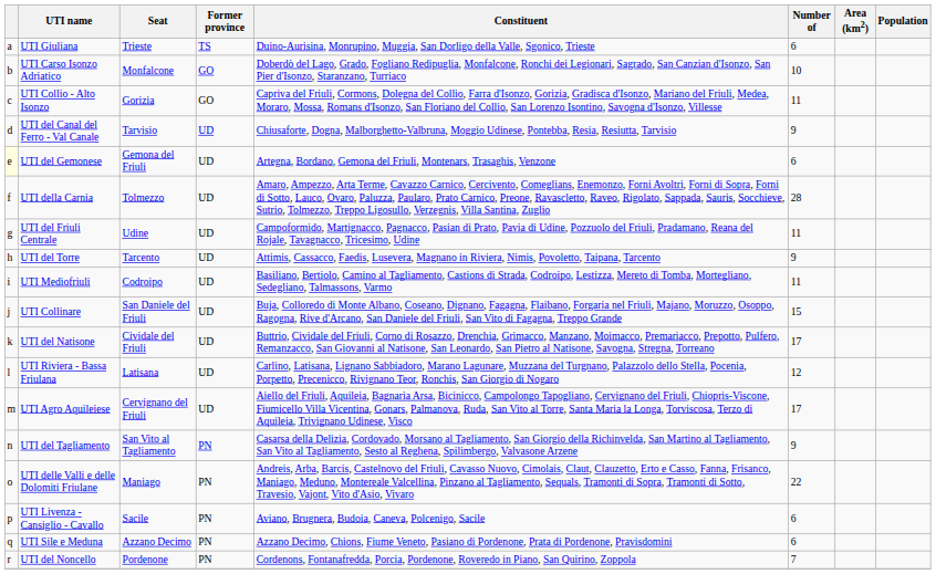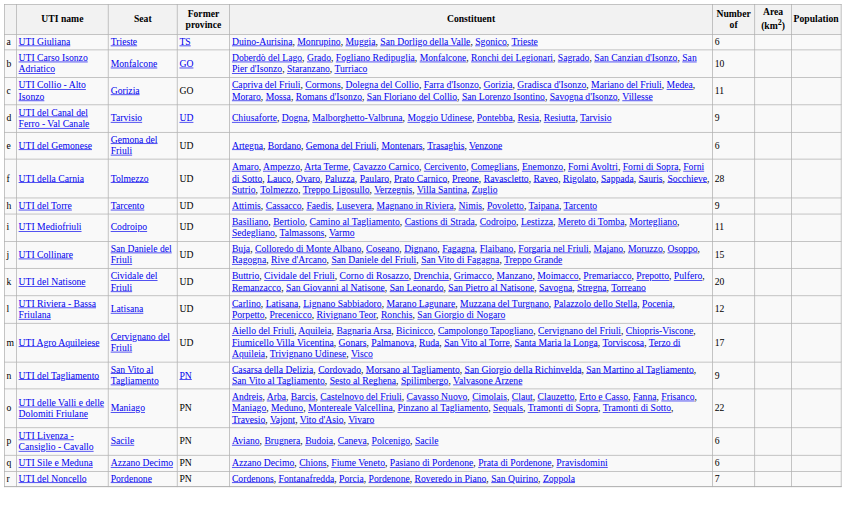 <table class="wikitable sortable" style="font-size: 90%;">
 <tr bgcolor="#ececec">
 <th></th>
 <th>UTI name</th>
 <th>Seat</th>
 <th>Former province</th>
 <th>Constituent </th>
 <th data-sort-type="number">Number of </th>
 <th data-sort-type="number">Area (km<sup>2</sup>)</th>
 <th data-sort-type="number">Population</th>
 </tr>
 <tr>
 <td>a</td>
 <td><a href='#'>UTI Giuliana</a></td>
 <td><a href='#'>Trieste</a></td>
 <td><a href='#'>TS</a></td>
 <td><a href='#'>Duino-Aurisina</a>, <a href='#'>Monrupino</a>, <a href='#'>Muggia</a>, <a href='#'>San Dorligo della Valle</a>, <a href='#'>Sgonico</a>, <a href='#'>Trieste</a></td>
 <td>6</td>
 <td></td>
 <td></td>
 </tr>
 <tr>
 <td>b</td>
 <td><a href='#'>UTI Carso Isonzo Adriatico</a></td>
 <td><a href='#'>Monfalcone</a></td>
 <td><a href='#'>GO</a></td>
 <td><a href='#'>Doberdò del Lago</a>, <a href='#'>Grado</a>, <a href='#'>Fogliano Redipuglia</a>, <a href='#'>Monfalcone</a>, <a href='#'>Ronchi dei Legionari</a>, <a href='#'>Sagrado</a>, <a href='#'>San Canzian d'Isonzo</a>, <a href='#'>San Pier d'Isonzo</a>, <a href='#'>Staranzano</a>, <a href='#'>Turriaco</a></td>
 <td>10</td>
 <td></td>
 <td></td>
 </tr>
 <tr>
 <td>c</td>
 <td><a href='#'>UTI Collio - Alto Isonzo</a></td>
 <td><a href='#'>Gorizia</a></td>
 <td>GO</td>
 <td><a href='#'>Capriva del Friuli</a>, <a href='#'>Cormons</a>, <a href='#'>Dolegna del Collio</a>, <a href='#'>Farra d'Isonzo</a>, <a href='#'>Gorizia</a>, <a href='#'>Gradisca d'Isonzo</a>, <a href='#'>Mariano del Friuli</a>, <a href='#'>Medea</a>, <a href='#'>Moraro</a>, <a href='#'>Mossa</a>, <a href='#'>Romans d'Isonzo</a>, <a href='#'>San Floriano del Collio</a>, <a href='#'>San Lorenzo Isontino</a>, <a href='#'>Savogna d'Isonzo</a>, <a href='#'>Villesse</a></td>
 <td>11</td>
 <td></td>
 <td></td>
 </tr>
 <tr>
 <td>d</td>
 <td><a href='#'>UTI del Canal del Ferro - Val Canale</a></td>
 <td><a href='#'>Tarvisio</a></td>
 <td><a href='#'>UD</a></td>
 <td><a href='#'>Chiusaforte</a>, <a href='#'>Dogna</a>, <a href='#'>Malborghetto-Valbruna</a>, <a href='#'>Moggio Udinese</a>, <a href='#'>Pontebba</a>, <a href='#'>Resia</a>, <a href='#'>Resiutta</a>, <a href='#'>Tarvisio</a></td>
 <td>9</td>
 <td></td>
 <td></td>
 </tr>
 <tr>
-<td style="background: lightyellow;">e</td>
+<td>e</td>
 <td><a href='#'>UTI del Gemonese</a></td>
 <td><a href='#'>Gemona del Friuli</a></td>
 <td>UD</td>
 <td><a href='#'>Artegna</a>, <a href='#'>Bordano</a>, <a href='#'>Gemona del Friuli</a>, <a href='#'>Montenars</a>, <a href='#'>Trasaghis</a>, <a href='#'>Venzone</a></td>
 <td>6</td>
 <td></td>
 <td></td>
 </tr>
 <tr>
 <td>f</td>
 <td><a href='#'>UTI della Carnia</a></td>
 <td><a href='#'>Tolmezzo</a></td>
 <td>UD</td>
 <td><a href='#'>Amaro</a>, <a href='#'>Ampezzo</a>, <a href='#'>Arta Terme</a>, <a href='#'>Cavazzo Carnico</a>, <a href='#'>Cercivento</a>, <a href='#'>Comeglians</a>, <a href='#'>Enemonzo</a>, <a href='#'>Forni Avoltri</a>, <a href='#'>Forni di Sopra</a>, <a href='#'>Forni di Sotto</a>, <a href='#'>Lauco</a>, <a href='#'>Ovaro</a>, <a href='#'>Paluzza</a>, <a href='#'>Paularo</a>, <a href='#'>Prato Carnico</a>, <a href='#'>Preone</a>, <a href='#'>Ravascletto</a>, <a href='#'>Raveo</a>, <a href='#'>Rigolato</a>, <a href='#'>Sappada</a>, <a href='#'>Sauris</a>, <a href='#'>Socchieve</a>, <a href='#'>Sutrio</a>, <a href='#'>Tolmezzo</a>, <a href='#'>Treppo Ligosullo</a>, <a href='#'>Verzegnis</a>, <a href='#'>Villa Santina</a>, <a href='#'>Zuglio</a></td>
 <td>28</td>
-<td></td>
-<td></td>
-</tr>
-<tr>
-<td>g</td>
-<td><a href='#'>UTI del Friuli Centrale</a></td>
-<td><a href='#'>Udine</a></td>
-<td>UD</td>
-<td><a href='#'>Campoformido</a>, <a href='#'>Martignacco</a>, <a href='#'>Pagnacco</a>, <a href='#'>Pasian di Prato</a>, <a href='#'>Pavia di Udine</a>, <a href='#'>Pozzuolo del Friuli</a>, <a href='#'>Pradamano</a>, <a href='#'>Reana del Rojale</a>, <a href='#'>Tavagnacco</a>, <a href='#'>Tricesimo</a>, <a href='#'>Udine</a></td>
-<td>11</td>
 <td></td>
 <td></td>
 </tr>
 <tr>
 <td>h</td>
 <td><a href='#'>UTI del Torre</a></td>
 <td><a href='#'>Tarcento</a></td>
 <td>UD</td>
 <td><a href='#'>Attimis</a>, <a href='#'>Cassacco</a>, <a href='#'>Faedis</a>, <a href='#'>Lusevera</a>, <a href='#'>Magnano in Riviera</a>, <a href='#'>Nimis</a>, <a href='#'>Povoletto</a>, <a href='#'>Taipana</a>, <a href='#'>Tarcento</a></td>
 <td>9</td>
 <td></td>
 <td></td>
 </tr>
 <tr>
 <td>i</td>
 <td><a href='#'>UTI Mediofriuli</a></td>
 <td><a href='#'>Codroipo</a></td>
 <td>UD</td>
 <td><a href='#'>Basiliano</a>, <a href='#'>Bertiolo</a>, <a href='#'>Camino al Tagliamento</a>, <a href='#'>Castions di Strada</a>, <a href='#'>Codroipo</a>, <a href='#'>Lestizza</a>, <a href='#'>Mereto di Tomba</a>, <a href='#'>Mortegliano</a>, <a href='#'>Sedegliano</a>, <a href='#'>Talmassons</a>, <a href='#'>Varmo</a></td>
 <td>11</td>
 <td></td>
 <td></td>
 </tr>
 <tr>
 <td>j</td>
 <td><a href='#'>UTI Collinare</a></td>
 <td><a href='#'>San Daniele del Friuli</a></td>
 <td>UD</td>
 <td><a href='#'>Buja</a>, <a href='#'>Colloredo di Monte Albano</a>, <a href='#'>Coseano</a>, <a href='#'>Dignano</a>, <a href='#'>Fagagna</a>, <a href='#'>Flaibano</a>, <a href='#'>Forgaria nel Friuli</a>, <a href='#'>Majano</a>, <a href='#'>Moruzzo</a>, <a href='#'>Osoppo</a>, <a href='#'>Ragogna</a>, <a href='#'>Rive d'Arcano</a>, <a href='#'>San Daniele del Friuli</a>, <a href='#'>San Vito di Fagagna</a>, <a href='#'>Treppo Grande</a></td>
 <td>15</td>
 <td></td>
 <td></td>
 </tr>
 <tr>
 <td>k</td>
 <td><a href='#'>UTI del Natisone</a></td>
 <td><a href='#'>Cividale del Friuli</a></td>
 <td>UD</td>
 <td><a href='#'>Buttrio</a>, <a href='#'>Cividale del Friuli</a>, <a href='#'>Corno di Rosazzo</a>, <a href='#'>Drenchia</a>, <a href='#'>Grimacco</a>, <a href='#'>Manzano</a>, <a href='#'>Moimacco</a>, <a href='#'>Premariacco</a>, <a href='#'>Prepotto</a>, <a href='#'>Pulfero</a>, <a href='#'>Remanzacco</a>, <a href='#'>San Giovanni al Natisone</a>, <a href='#'>San Leonardo</a>, <a href='#'>San Pietro al Natisone</a>, <a href='#'>Savogna</a>, <a href='#'>Stregna</a>, <a href='#'>Torreano</a></td>
-<td>17</td>
+<td>20</td>
 <td></td>
 <td></td>
 </tr>
 <tr>
 <td>l</td>
 <td><a href='#'>UTI Riviera - Bassa Friulana</a></td>
 <td><a href='#'>Latisana</a></td>
 <td>UD</td>
 <td><a href='#'>Carlino</a>, <a href='#'>Latisana</a>, <a href='#'>Lignano Sabbiadoro</a>, <a href='#'>Marano Lagunare</a>, <a href='#'>Muzzana del Turgnano</a>, <a href='#'>Palazzolo dello Stella</a>, <a href='#'>Pocenia</a>, <a href='#'>Porpetto</a>, <a href='#'>Precenicco</a>, <a href='#'>Rivignano Teor</a>, <a href='#'>Ronchis</a>, <a href='#'>San Giorgio di Nogaro</a></td>
 <td>12</td>
 <td></td>
 <td></td>
 </tr>
 <tr>
 <td>m</td>
 <td><a href='#'>UTI Agro Aquileiese</a></td>
 <td><a href='#'>Cervignano del Friuli</a></td>
 <td>UD</td>
 <td><a href='#'>Aiello del Friuli</a>, <a href='#'>Aquileia</a>, <a href='#'>Bagnaria Arsa</a>, <a href='#'>Bicinicco</a>, <a href='#'>Campolongo Tapogliano</a>, <a href='#'>Cervignano del Friuli</a>, <a href='#'>Chiopris-Viscone</a>, <a href='#'>Fiumicello Villa Vicentina</a>, <a href='#'>Gonars</a>, <a href='#'>Palmanova</a>, <a href='#'>Ruda</a>, <a href='#'>San Vito al Torre</a>, <a href='#'>Santa Maria la Longa</a>, <a href='#'>Torviscosa</a>, <a href='#'>Terzo di Aquileia</a>, <a href='#'>Trivignano Udinese</a>, <a href='#'>Visco</a></td>
 <td>17</td>
 <td></td>
 <td></td>
 </tr>
 <tr>
 <td>n</td>
 <td><a href='#'>UTI del Tagliamento</a></td>
 <td><a href='#'>San Vito al Tagliamento</a></td>
 <td><a href='#'>PN</a></td>
 <td><a href='#'>Casarsa della Delizia</a>, <a href='#'>Cordovado</a>, <a href='#'>Morsano al Tagliamento</a>, <a href='#'>San Giorgio della Richinvelda</a>, <a href='#'>San Martino al Tagliamento</a>, <a href='#'>San Vito al Tagliamento</a>, <a href='#'>Sesto al Reghena</a>, <a href='#'>Spilimbergo</a>, <a href='#'>Valvasone Arzene</a></td>
 <td>9</td>
 <td></td>
 <td></td>
 </tr>
 <tr>
 <td>o</td>
 <td><a href='#'>UTI delle Valli e delle Dolomiti Friulane</a></td>
 <td><a href='#'>Maniago</a></td>
 <td>PN</td>
 <td><a href='#'>Andreis</a>, <a href='#'>Arba</a>, <a href='#'>Barcis</a>, <a href='#'>Castelnovo del Friuli</a>, <a href='#'>Cavasso Nuovo</a>, <a href='#'>Cimolais</a>, <a href='#'>Claut</a>, <a href='#'>Clauzetto</a>, <a href='#'>Erto e Casso</a>, <a href='#'>Fanna</a>, <a href='#'>Frisanco</a>, <a href='#'>Maniago</a>, <a href='#'>Meduno</a>, <a href='#'>Montereale Valcellina</a>, <a href='#'>Pinzano al Tagliamento</a>, <a href='#'>Sequals</a>, <a href='#'>Tramonti di Sopra</a>, <a href='#'>Tramonti di Sotto</a>, <a href='#'>Travesio</a>, <a href='#'>Vajont</a>, <a href='#'>Vito d'Asio</a>, <a href='#'>Vivaro</a></td>
 <td>22</td>
 <td></td>
 <td></td>
 </tr>
 <tr>
 <td>p</td>
 <td><a href='#'>UTI Livenza - Cansiglio - Cavallo</a></td>
 <td><a href='#'>Sacile</a></td>
 <td>PN</td>
 <td><a href='#'>Aviano</a>, <a href='#'>Brugnera</a>, <a href='#'>Budoia</a>, <a href='#'>Caneva</a>, <a href='#'>Polcenigo</a>, <a href='#'>Sacile</a></td>
 <td>6</td>
 <td></td>
 <td></td>
 </tr>
 <tr>
 <td>q</td>
 <td><a href='#'>UTI Sile e Meduna</a></td>
 <td><a href='#'>Azzano Decimo</a></td>
 <td>PN</td>
 <td><a href='#'>Azzano Decimo</a>, <a href='#'>Chions</a>, <a href='#'>Fiume Veneto</a>, <a href='#'>Pasiano di Pordenone</a>, <a href='#'>Prata di Pordenone</a>, <a href='#'>Pravisdomini</a></td>
 <td>6</td>
 <td></td>
 <td></td>
 </tr>
 <tr>
 <td>r</td>
 <td><a href='#'>UTI del Noncello</a></td>
 <td><a href='#'>Pordenone</a></td>
 <td>PN</td>
 <td><a href='#'>Cordenons</a>, <a href='#'>Fontanafredda</a>, <a href='#'>Porcia</a>, <a href='#'>Pordenone</a>, <a href='#'>Roveredo in Piano</a>, <a href='#'>San Quirino</a>, <a href='#'>Zoppola</a></td>
 <td>7</td>
 <td></td>
 <td></td>
 </tr>
 <tr>
 </tr>
 </table>
